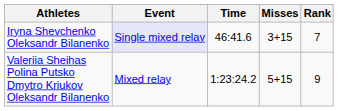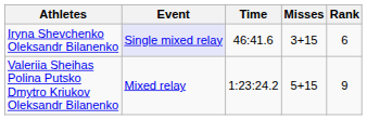 <table class="wikitable" style="font-size:90%">
 <tr>
 <th>Athletes</th>
 <th>Event</th>
 <th>Time</th>
 <th>Misses</th>
 <th>Rank</th>
 </tr>
 <tr align="center">
 <td align="left"><a href='#'>Iryna Shevchenko</a><br><a href='#'>Oleksandr Bilanenko</a></td>
 <td align="left" style="background: lavender;"><a href='#'>Single mixed relay</a></td>
 <td>46:41.6</td>
 <td>3+15</td>
-<td>7</td>
+<td>6</td>
 </tr>
 <tr align="center">
 <td align="left"><a href='#'>Valeriia Sheihas</a><br><a href='#'>Polina Putsko</a><br><a href='#'>Dmytro Kriukov</a><br><a href='#'>Oleksandr Bilanenko</a></td>
 <td align="left"><a href='#'>Mixed relay</a></td>
 <td>1:23:24.2</td>
 <td>5+15</td>
 <td>9</td>
 </tr>
 </table>
